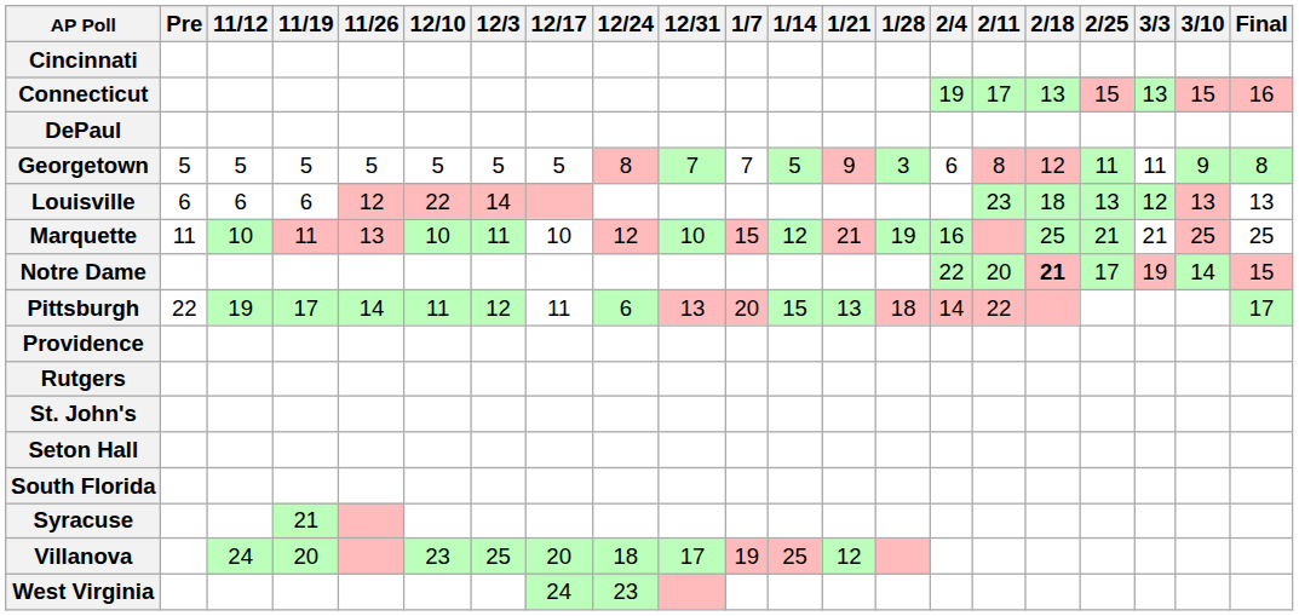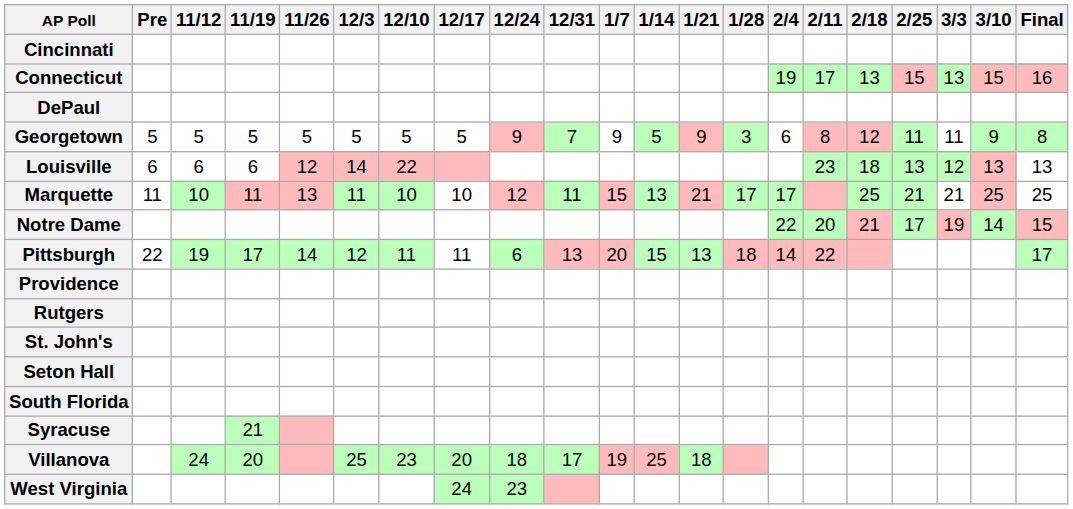 <table class="wikitable" style="white-space:nowrap;font-size:90%;">
 <tr>
 <th><small>AP Poll</small></th>
 <th>Pre</th>
 <th>11/12</th>
 <th>11/19</th>
 <th>11/26</th>
+<th>12/3</th>
 <th>12/10</th>
-<th>12/3</th>
 <th>12/17</th>
 <th>12/24</th>
 <th>12/31</th>
 <th>1/7</th>
 <th>1/14</th>
 <th>1/21</th>
 <th>1/28</th>
 <th>2/4</th>
 <th>2/11</th>
 <th>2/18</th>
 <th>2/25</th>
 <th>3/3</th>
 <th>3/10</th>
 <th>Final</th>
 </tr>
 <tr style="text-align:center;">
 <th>Cincinnati</th>
 <td style="background:#fff;"></td>
 <td style="background:#fff;"></td>
 <td style="background:#fff;"></td>
 <td style="background:#fff;"></td>
 <td style="background:#fff;"></td>
 <td style="background:#fff;"></td>
 <td style="background:#fff;"></td>
 <td style="background:#fff;"></td>
 <td style="background:#fff;"></td>
 <td style="background:#fff;"></td>
 <td style="background:#fff;"></td>
 <td style="background:#fff;"></td>
 <td style="background:#fff;"></td>
 <td style="background:#fff;"></td>
 <td style="background:#fff;"></td>
 <td style="background:#fff;"></td>
 <td style="background:#fff;"></td>
 <td style="background:#fff;"></td>
 <td style="background:#fff;"></td>
 <td style="background:#fff;"></td>
 </tr>
 <tr style="text-align:center;">
 <th>Connecticut</th>
 <td style="background:#fff;"></td>
 <td style="background:#fff;"></td>
 <td style="background:#fff;"></td>
 <td style="background:#fff;"></td>
 <td style="background:#fff;"></td>
 <td style="background:#fff;"></td>
 <td style="background:#fff;"></td>
 <td style="background:#fff;"></td>
 <td style="background:#fff;"></td>
 <td style="background:#fff;"></td>
 <td style="background:#fff;"></td>
 <td style="background:#fff;"></td>
 <td style="background:#fff;"></td>
 <td style="background:#bfb;">19</td>
 <td style="background:#bfb;">17</td>
 <td style="background:#bfb;">13</td>
 <td style="background:#fbb;">15</td>
 <td style="background:#bfb;">13</td>
 <td style="background:#fbb;">15</td>
 <td style="background:#fbb;">16</td>
 </tr>
 <tr style="text-align:center;">
 <th>DePaul</th>
 <td style="background:#fff;"></td>
 <td style="background:#fff;"></td>
 <td style="background:#fff;"></td>
 <td style="background:#fff;"></td>
 <td style="background:#fff;"></td>
 <td style="background:#fff;"></td>
 <td style="background:#fff;"></td>
 <td style="background:#fff;"></td>
 <td style="background:#fff;"></td>
 <td style="background:#fff;"></td>
 <td style="background:#fff;"></td>
 <td style="background:#fff;"></td>
 <td style="background:#fff;"></td>
 <td style="background:#fff;"></td>
 <td style="background:#fff;"></td>
 <td style="background:#fff;"></td>
 <td style="background:#fff;"></td>
 <td style="background:#fff;"></td>
 <td style="background:#fff;"></td>
 <td style="background:#fff;"></td>
 </tr>
 <tr style="text-align:center;">
 <th>Georgetown</th>
 <td style="background:#fff;">5</td>
 <td style="background:#fff;">5</td>
 <td style="background:#fff;">5</td>
 <td style="background:#fff;">5</td>
 <td style="background:#fff;">5</td>
 <td style="background:#fff;">5</td>
 <td style="background:#fff;">5</td>
-<td style="background:#fbb;">8</td>
+<td style="background:#fbb;">9</td>
 <td style="background:#bfb;">7</td>
-<td style="background:#fff;">7</td>
+<td style="background:#fff;">9</td>
 <td style="background:#bfb;">5</td>
 <td style="background:#fbb;">9</td>
 <td style="background:#bfb;">3</td>
 <td style="background:#fff;">6</td>
 <td style="background:#fbb;">8</td>
 <td style="background:#fbb;">12</td>
 <td style="background:#bfb;">11</td>
 <td style="background:#fff;">11</td>
 <td style="background:#bfb;">9</td>
 <td style="background:#bfb;">8</td>
 </tr>
 <tr style="text-align:center;">
 <th>Louisville</th>
 <td style="background:#fff;">6</td>
 <td style="background:#fff;">6</td>
 <td style="background:#fff;">6</td>
 <td style="background:#fbb;">12</td>
+<td style="background:#fbb;">14</td>
 <td style="background:#fbb;">22</td>
-<td style="background:#fbb;">14</td>
 <td style="background:#fbb;"></td>
 <td style="background:#fff;"></td>
 <td style="background:#fff;"></td>
 <td style="background:#fff;"></td>
 <td style="background:#fff;"></td>
 <td style="background:#fff;"></td>
 <td style="background:#fff;"></td>
 <td style="background:#fff;"></td>
 <td style="background:#bfb;">23</td>
 <td style="background:#bfb;">18</td>
 <td style="background:#bfb;">13</td>
 <td style="background:#bfb;">12</td>
 <td style="background:#fbb;">13</td>
 <td style="background:#fff;">13</td>
 </tr>
 <tr style="text-align:center;">
 <th>Marquette</th>
 <td style="background:#fff;">11</td>
 <td style="background:#bfb;">10</td>
 <td style="background:#fbb;">11</td>
 <td style="background:#fbb;">13</td>
+<td style="background:#bfb;">11</td>
 <td style="background:#bfb;">10</td>
-<td style="background:#bfb;">11</td>
 <td style="background:#fff;">10</td>
 <td style="background:#fbb;">12</td>
-<td style="background:#bfb;">10</td>
+<td style="background:#bfb;">11</td>
 <td style="background:#fbb;">15</td>
-<td style="background:#bfb;">12</td>
+<td style="background:#bfb;">13</td>
 <td style="background:#fbb;">21</td>
-<td style="background:#bfb;">19</td>
-<td style="background:#bfb;">16</td>
+<td style="background:#bfb;">17</td>
+<td style="background:#bfb;">17</td>
 <td style="background:#fbb;"></td>
 <td style="background:#bfb;">25</td>
 <td style="background:#bfb;">21</td>
 <td style="background:#fff;">21</td>
 <td style="background:#fbb;">25</td>
 <td style="background:#fff;">25</td>
 </tr>
 <tr style="text-align:center;">
 <th>Notre Dame</th>
 <td style="background:#fff;"></td>
 <td style="background:#fff;"></td>
 <td style="background:#fff;"></td>
 <td style="background:#fff;"></td>
 <td style="background:#fff;"></td>
 <td style="background:#fff;"></td>
 <td style="background:#fff;"></td>
 <td style="background:#fff;"></td>
 <td style="background:#fff;"></td>
 <td style="background:#fff;"></td>
 <td style="background:#fff;"></td>
 <td style="background:#fff;"></td>
 <td style="background:#fff;"></td>
 <td style="background:#bfb;">22</td>
 <td style="background:#bfb;">20</td>
-<td style="background:#fbb;"><strong>21</strong></td>
+<td style="background:#fbb;">21</td>
 <td style="background:#bfb;">17</td>
 <td style="background:#fbb;">19</td>
 <td style="background:#bfb;">14</td>
 <td style="background:#fbb;">15</td>
 </tr>
 <tr style="text-align:center;">
 <th>Pittsburgh</th>
 <td style="background:#fff;">22</td>
 <td style="background:#bfb;">19</td>
 <td style="background:#bfb;">17</td>
 <td style="background:#bfb;">14</td>
+<td style="background:#bfb;">12</td>
 <td style="background:#bfb;">11</td>
-<td style="background:#bfb;">12</td>
 <td style="background:#fff;">11</td>
 <td style="background:#bfb;">6</td>
 <td style="background:#fbb;">13</td>
 <td style="background:#fbb;">20</td>
 <td style="background:#bfb;">15</td>
 <td style="background:#bfb;">13</td>
 <td style="background:#fbb;">18</td>
 <td style="background:#fbb;">14</td>
 <td style="background:#fbb;">22</td>
 <td style="background:#fbb;"></td>
 <td style="background:#fff;"></td>
 <td style="background:#fff;"></td>
 <td style="background:#fff;"></td>
 <td style="background:#bfb;">17</td>
 </tr>
 <tr style="text-align:center;">
 <th>Providence</th>
 <td style="background:#fff;"></td>
 <td style="background:#fff;"></td>
 <td style="background:#fff;"></td>
 <td style="background:#fff;"></td>
 <td style="background:#fff;"></td>
 <td style="background:#fff;"></td>
 <td style="background:#fff;"></td>
 <td style="background:#fff;"></td>
 <td style="background:#fff;"></td>
 <td style="background:#fff;"></td>
 <td style="background:#fff;"></td>
 <td style="background:#fff;"></td>
 <td style="background:#fff;"></td>
 <td style="background:#fff;"></td>
 <td style="background:#fff;"></td>
 <td style="background:#fff;"></td>
 <td style="background:#fff;"></td>
 <td style="background:#fff;"></td>
 <td style="background:#fff;"></td>
 <td style="background:#fff;"></td>
 </tr>
 <tr style="text-align:center;">
 <th>Rutgers</th>
 <td style="background:#fff;"></td>
 <td style="background:#fff;"></td>
 <td style="background:#fff;"></td>
 <td style="background:#fff;"></td>
 <td style="background:#fff;"></td>
 <td style="background:#fff;"></td>
 <td style="background:#fff;"></td>
 <td style="background:#fff;"></td>
 <td style="background:#fff;"></td>
 <td style="background:#fff;"></td>
 <td style="background:#fff;"></td>
 <td style="background:#fff;"></td>
 <td style="background:#fff;"></td>
 <td style="background:#fff;"></td>
 <td style="background:#fff;"></td>
 <td style="background:#fff;"></td>
 <td style="background:#fff;"></td>
 <td style="background:#fff;"></td>
 <td style="background:#fff;"></td>
 <td style="background:#fff;"></td>
 </tr>
 <tr style="text-align:center;">
 <th>St. John's</th>
 <td style="background:#fff;"></td>
 <td style="background:#fff;"></td>
 <td style="background:#fff;"></td>
 <td style="background:#fff;"></td>
 <td style="background:#fff;"></td>
 <td style="background:#fff;"></td>
 <td style="background:#fff;"></td>
 <td style="background:#fff;"></td>
 <td style="background:#fff;"></td>
 <td style="background:#fff;"></td>
 <td style="background:#fff;"></td>
 <td style="background:#fff;"></td>
 <td style="background:#fff;"></td>
 <td style="background:#fff;"></td>
 <td style="background:#fff;"></td>
 <td style="background:#fff;"></td>
 <td style="background:#fff;"></td>
 <td style="background:#fff;"></td>
 <td style="background:#fff;"></td>
 <td style="background:#fff;"></td>
 </tr>
 <tr style="text-align:center;">
 <th>Seton Hall</th>
 <td style="background:#fff;"></td>
 <td style="background:#fff;"></td>
 <td style="background:#fff;"></td>
 <td style="background:#fff;"></td>
 <td style="background:#fff;"></td>
 <td style="background:#fff;"></td>
 <td style="background:#fff;"></td>
 <td style="background:#fff;"></td>
 <td style="background:#fff;"></td>
 <td style="background:#fff;"></td>
 <td style="background:#fff;"></td>
 <td style="background:#fff;"></td>
 <td style="background:#fff;"></td>
 <td style="background:#fff;"></td>
 <td style="background:#fff;"></td>
 <td style="background:#fff;"></td>
 <td style="background:#fff;"></td>
 <td style="background:#fff;"></td>
 <td style="background:#fff;"></td>
 <td style="background:#fff;"></td>
 </tr>
 <tr style="text-align:center;">
 <th>South Florida</th>
 <td style="background:#fff;"></td>
 <td style="background:#fff;"></td>
 <td style="background:#fff;"></td>
 <td style="background:#fff;"></td>
 <td style="background:#fff;"></td>
 <td style="background:#fff;"></td>
 <td style="background:#fff;"></td>
 <td style="background:#fff;"></td>
 <td style="background:#fff;"></td>
 <td style="background:#fff;"></td>
 <td style="background:#fff;"></td>
 <td style="background:#fff;"></td>
 <td style="background:#fff;"></td>
 <td style="background:#fff;"></td>
 <td style="background:#fff;"></td>
 <td style="background:#fff;"></td>
 <td style="background:#fff;"></td>
 <td style="background:#fff;"></td>
 <td style="background:#fff;"></td>
 <td style="background:#fff;"></td>
 </tr>
 <tr style="text-align:center;">
 <th>Syracuse</th>
 <td style="background:#fff;"></td>
 <td style="background:#fff;"></td>
 <td style="background:#bfb;">21</td>
 <td style="background:#fbb;"></td>
 <td style="background:#fff;"></td>
 <td style="background:#fff;"></td>
 <td style="background:#fff;"></td>
 <td style="background:#fff;"></td>
 <td style="background:#fff;"></td>
 <td style="background:#fff;"></td>
 <td style="background:#fff;"></td>
 <td style="background:#fff;"></td>
 <td style="background:#fff;"></td>
 <td style="background:#fff;"></td>
 <td style="background:#fff;"></td>
 <td style="background:#fff;"></td>
 <td style="background:#fff;"></td>
 <td style="background:#fff;"></td>
 <td style="background:#fff;"></td>
 <td style="background:#fff;"></td>
 </tr>
 <tr style="text-align:center;">
 <th>Villanova</th>
 <td style="background:#fff;"></td>
 <td style="background:#bfb;">24</td>
 <td style="background:#bfb;">20</td>
 <td style="background:#fbb;"></td>
+<td style="background:#bfb;">25</td>
 <td style="background:#bfb;">23</td>
-<td style="background:#bfb;">25</td>
 <td style="background:#bfb;">20</td>
 <td style="background:#bfb;">18</td>
 <td style="background:#bfb;">17</td>
 <td style="background:#fbb;">19</td>
 <td style="background:#fbb;">25</td>
-<td style="background:#bfb;">12</td>
+<td style="background:#bfb;">18</td>
 <td style="background:#fbb;"></td>
 <td style="background:#fff;"></td>
 <td style="background:#fff;"></td>
 <td style="background:#fff;"></td>
 <td style="background:#fff;"></td>
 <td style="background:#fff;"></td>
 <td style="background:#fff;"></td>
 <td style="background:#fff;"></td>
 </tr>
 <tr style="text-align:center;">
 <th>West Virginia</th>
 <td style="background:#fff;"></td>
 <td style="background:#fff;"></td>
 <td style="background:#fff;"></td>
 <td style="background:#fff;"></td>
 <td style="background:#fff;"></td>
 <td style="background:#fff;"></td>
 <td style="background:#bfb;">24</td>
 <td style="background:#bfb;">23</td>
 <td style="background:#fbb;"></td>
 <td style="background:#fff;"></td>
 <td style="background:#fff;"></td>
 <td style="background:#fff;"></td>
 <td style="background:#fff;"></td>
 <td style="background:#fff;"></td>
 <td style="background:#fff;"></td>
 <td style="background:#fff;"></td>
 <td style="background:#fff;"></td>
 <td style="background:#fff;"></td>
 <td style="background:#fff;"></td>
 <td style="background:#fff;"></td>
 </tr>
 </table>
